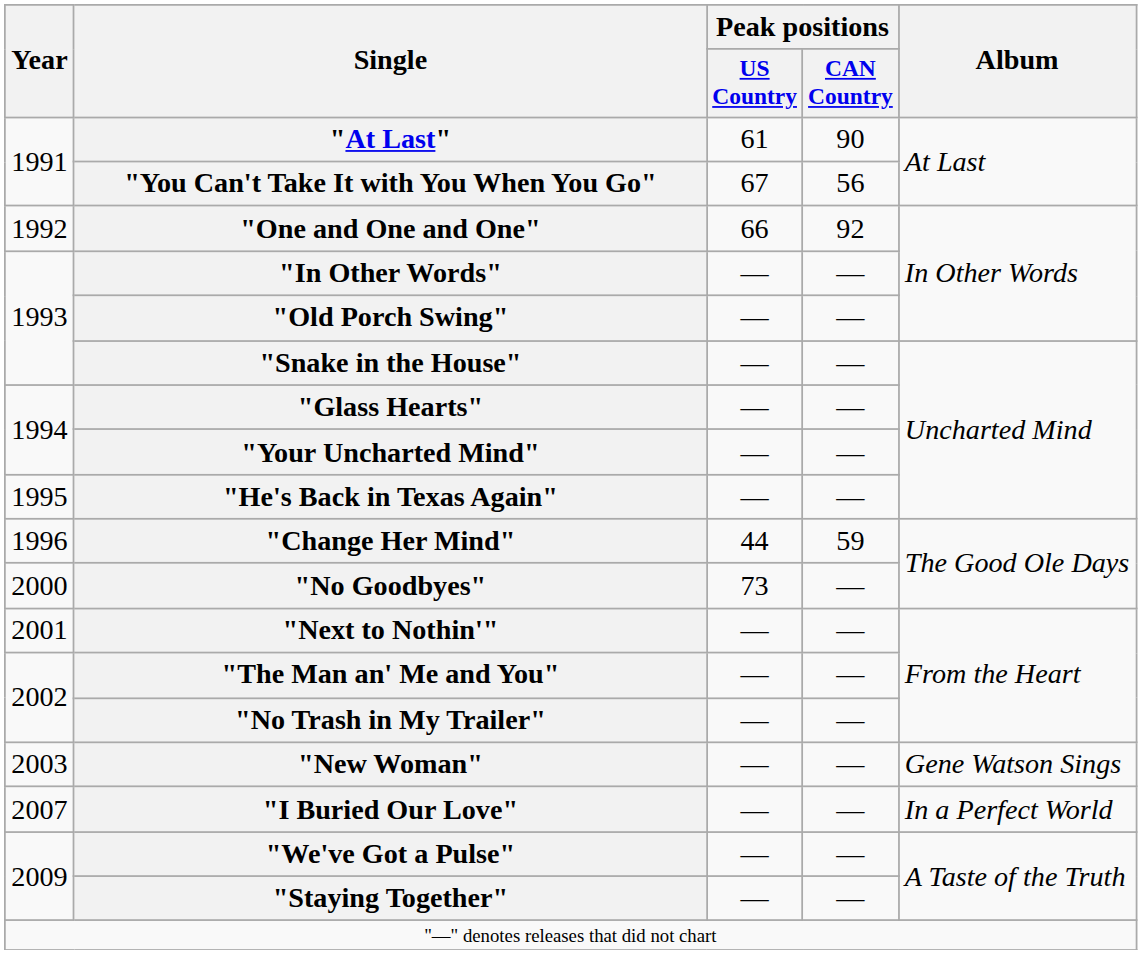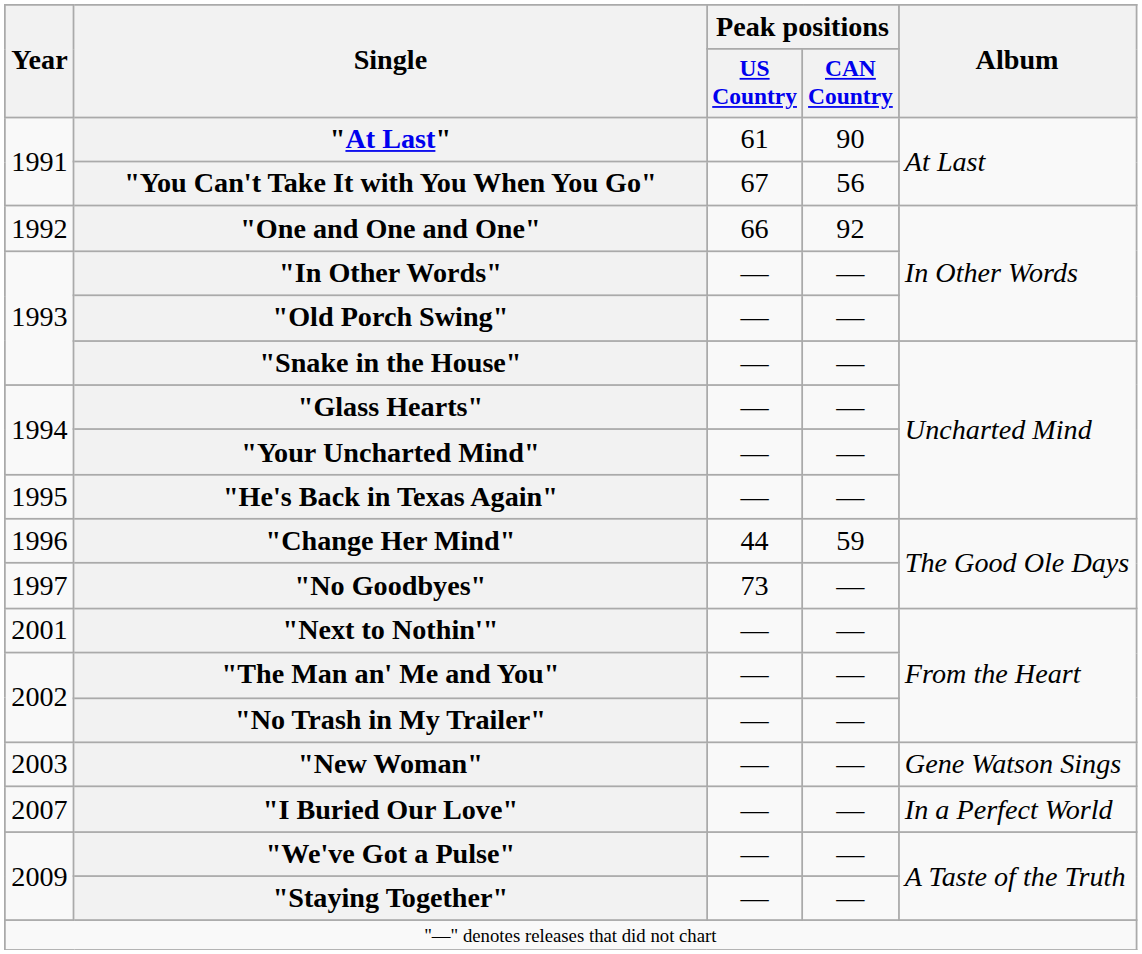 <table class="wikitable plainrowheaders" style="text-align:center;">
 <tr>
 <th rowspan="2">Year</th>
 <th rowspan="2" style="width:22em;">Single</th>
 <th colspan="2">Peak positions</th>
 <th rowspan="2">Album</th>
 </tr>
 <tr style="font-size:smaller;">
 <th width="40"><a href='#'>US Country</a><br></th>
 <th width="40"><a href='#'>CAN Country</a><br></th>
 </tr>
 <tr>
 <td rowspan="2">1991</td>
 <th scope="row">"<a href='#'>At Last</a>"</th>
 <td>61</td>
 <td>90</td>
 <td align="left" rowspan="2"><em>At Last</em></td>
 </tr>
 <tr>
 <th scope="row">"You Can't Take It with You When You Go"</th>
 <td>67</td>
 <td>56</td>
 </tr>
 <tr>
 <td>1992</td>
 <th scope="row">"One and One and One"</th>
 <td>66</td>
 <td>92</td>
 <td align="left" rowspan="3"><em>In Other Words</em></td>
 </tr>
 <tr>
 <td rowspan="3">1993</td>
 <th scope="row">"In Other Words"</th>
 <td>—</td>
 <td>—</td>
 </tr>
 <tr>
 <th scope="row">"Old Porch Swing"</th>
 <td>—</td>
 <td>—</td>
 </tr>
 <tr>
 <th scope="row">"Snake in the House"</th>
 <td>—</td>
 <td>—</td>
 <td align="left" rowspan="4"><em>Uncharted Mind</em></td>
 </tr>
 <tr>
 <td rowspan="2">1994</td>
 <th scope="row">"Glass Hearts"</th>
 <td>—</td>
 <td>—</td>
 </tr>
 <tr>
 <th scope="row">"Your Uncharted Mind"</th>
 <td>—</td>
 <td>—</td>
 </tr>
 <tr>
 <td>1995</td>
 <th scope="row">"He's Back in Texas Again"</th>
 <td>—</td>
 <td>—</td>
 </tr>
 <tr>
 <td>1996</td>
 <th scope="row">"Change Her Mind"</th>
 <td>44</td>
 <td>59</td>
 <td align="left" rowspan="2"><em>The Good Ole Days</em></td>
 </tr>
 <tr>
-<td>2000</td>
+<td>1997</td>
 <th scope="row">"No Goodbyes"</th>
 <td>73</td>
 <td>—</td>
 </tr>
 <tr>
 <td>2001</td>
 <th scope="row">"Next to Nothin'"</th>
 <td>—</td>
 <td>—</td>
 <td align="left" rowspan="3"><em>From the Heart</em></td>
 </tr>
 <tr>
 <td rowspan="2">2002</td>
 <th scope="row">"The Man an' Me and You"</th>
 <td>—</td>
 <td>—</td>
 </tr>
 <tr>
 <th scope="row">"No Trash in My Trailer"</th>
 <td>—</td>
 <td>—</td>
 </tr>
 <tr>
 <td>2003</td>
 <th scope="row">"New Woman"</th>
 <td>—</td>
 <td>—</td>
 <td align="left"><em>Gene Watson Sings</em></td>
 </tr>
 <tr>
 <td>2007</td>
 <th scope="row">"I Buried Our Love"</th>
 <td>—</td>
 <td>—</td>
 <td align="left"><em>In a Perfect World</em></td>
 </tr>
 <tr>
 <td rowspan="2">2009</td>
 <th scope="row">"We've Got a Pulse" </th>
 <td>—</td>
 <td>—</td>
 <td align="left" rowspan="2"><em>A Taste of the Truth</em></td>
 </tr>
 <tr>
 <th scope="row">"Staying Together" </th>
 <td>—</td>
 <td>—</td>
 </tr>
 <tr>
 <td colspan="5" style="font-size:8pt">"—" denotes releases that did not chart</td>
 </tr>
 </table>
